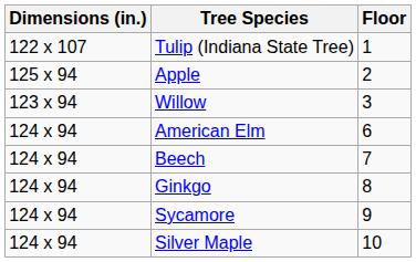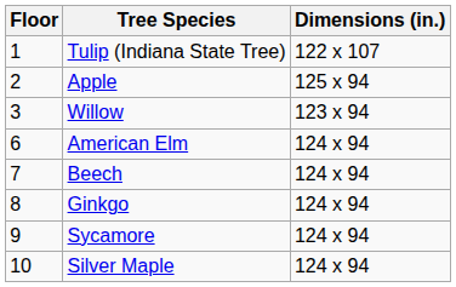 <table class="wikitable">
 <tr>
+<th>Floor</th>
+<th>Tree Species</th>
 <th>Dimensions (in.)</th>
-<th>Tree Species</th>
-<th>Floor</th>
 </tr>
 <tr>
+<td>1</td>
+<td><a href='#'>Tulip</a> (Indiana State Tree)</td>
 <td>122 x 107</td>
-<td><a href='#'>Tulip</a> (Indiana State Tree)</td>
-<td>1</td>
 </tr>
 <tr>
+<td>2</td>
+<td><a href='#'>Apple</a></td>
 <td>125 x 94</td>
-<td><a href='#'>Apple</a></td>
-<td>2</td>
 </tr>
 <tr>
+<td>3</td>
+<td><a href='#'>Willow</a></td>
 <td>123 x 94</td>
-<td><a href='#'>Willow</a></td>
-<td>3</td>
 </tr>
 <tr>
+<td>6</td>
+<td><a href='#'>American Elm</a></td>
 <td>124 x 94</td>
-<td><a href='#'>American Elm</a></td>
-<td>6</td>
 </tr>
 <tr>
+<td>7</td>
+<td><a href='#'>Beech</a></td>
 <td>124 x 94</td>
-<td><a href='#'>Beech</a></td>
-<td>7</td>
 </tr>
 <tr>
+<td>8</td>
+<td><a href='#'>Ginkgo</a></td>
 <td>124 x 94</td>
-<td><a href='#'>Ginkgo</a></td>
-<td>8</td>
 </tr>
 <tr>
+<td>9</td>
+<td><a href='#'>Sycamore</a></td>
 <td>124 x 94</td>
-<td><a href='#'>Sycamore</a></td>
-<td>9</td>
 </tr>
 <tr>
+<td>10</td>
+<td><a href='#'>Silver Maple</a></td>
 <td>124 x 94</td>
-<td><a href='#'>Silver Maple</a></td>
-<td>10</td>
 </tr>
 </table>
